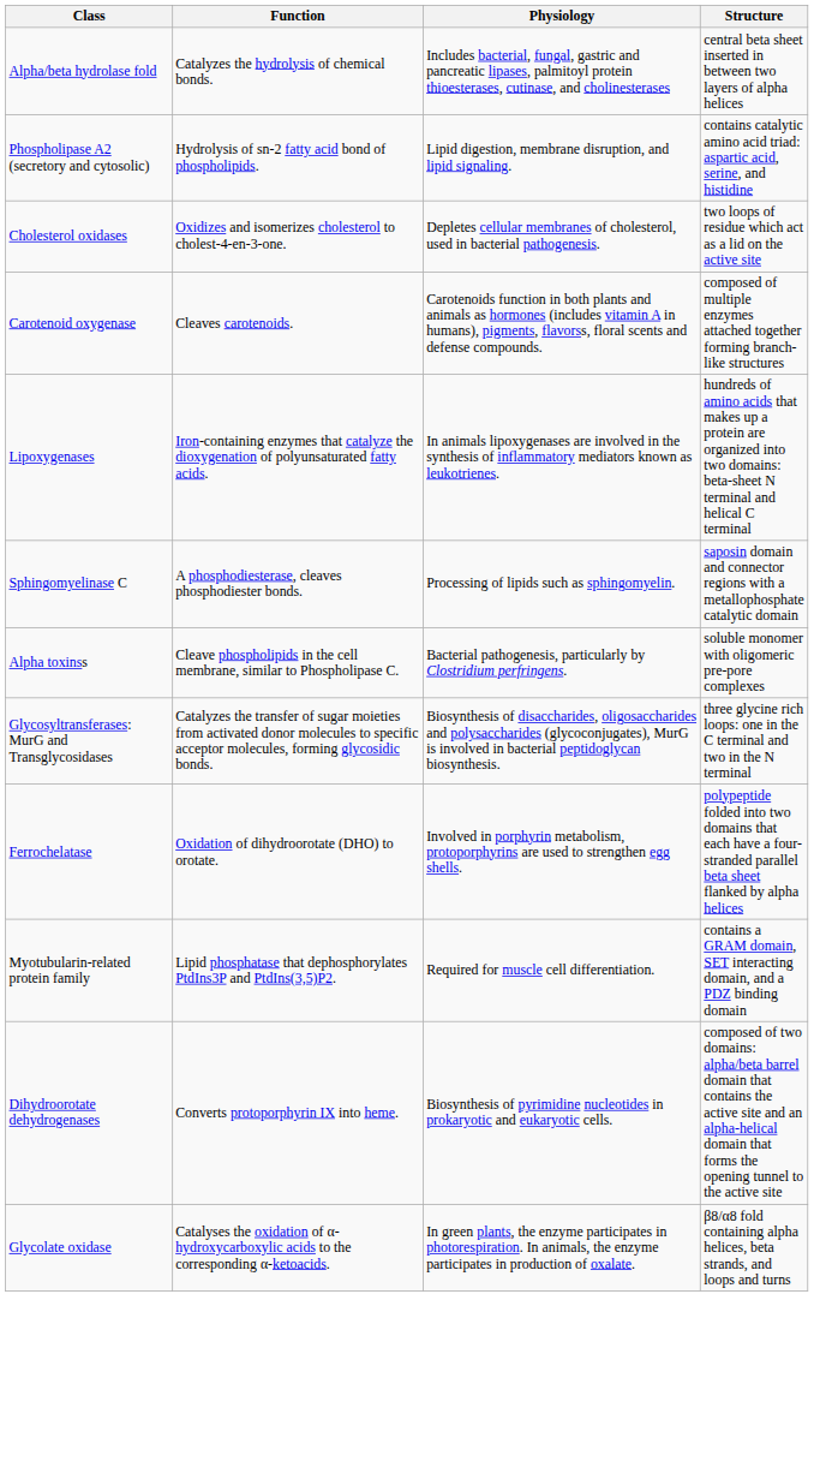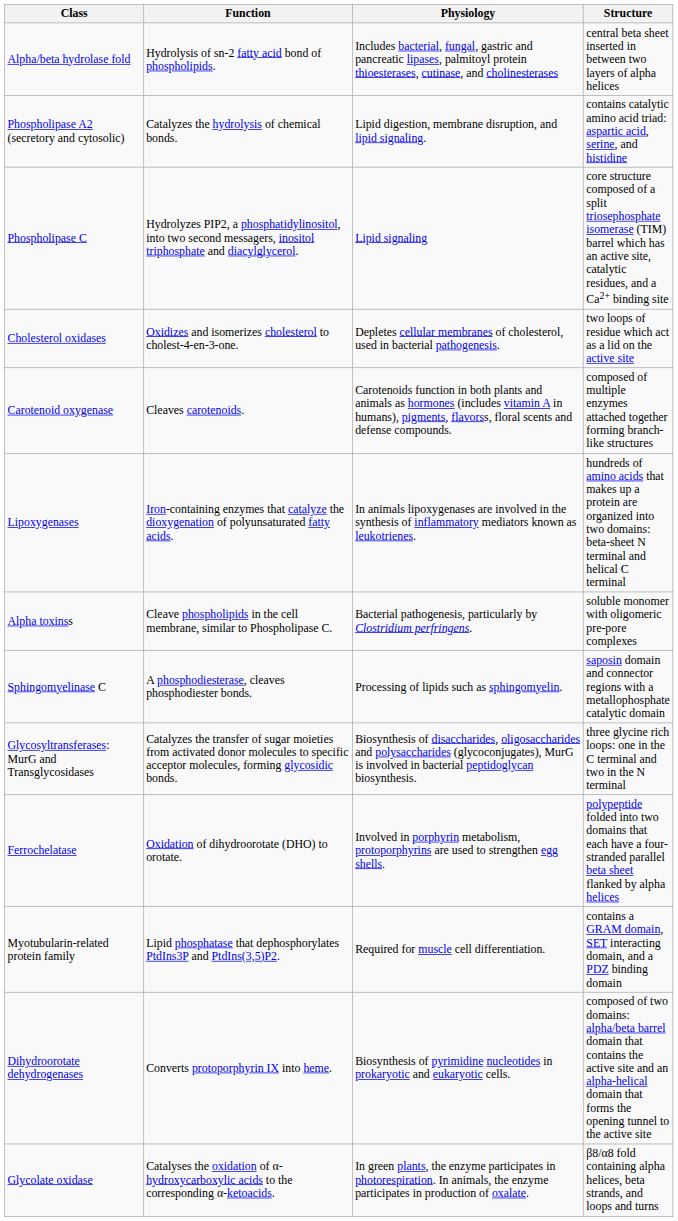 <table class="wikitable" style="margin: 1em auto 1em auto">
 <tr>
 <th width="180">Class</th>
 <th width="275">Function</th>
 <th width="305">Physiology</th>
 <th width="50">Structure</th>
 </tr>
 <tr>
 <td><a href='#'>Alpha/beta hydrolase fold</a></td>
-<td>Catalyzes the <a href='#'>hydrolysis</a> of chemical bonds.</td>
+<td>Hydrolysis of sn-2 <a href='#'>fatty acid</a> bond of <a href='#'>phospholipids</a>.</td>
 <td>Includes <a href='#'>bacterial</a>, <a href='#'>fungal</a>, gastric and pancreatic <a href='#'>lipases</a>, palmitoyl protein <a href='#'>thioesterases</a>, <a href='#'>cutinase</a>, and <a href='#'>cholinesterases</a></td>
 <td>central beta sheet inserted in between two layers of alpha helices</td>
 </tr>
 <tr>
 <td><a href='#'>Phospholipase A2</a> (secretory and cytosolic)</td>
-<td>Hydrolysis of sn-2 <a href='#'>fatty acid</a> bond of <a href='#'>phospholipids</a>.</td>
+<td>Catalyzes the <a href='#'>hydrolysis</a> of chemical bonds.</td>
 <td>Lipid digestion, membrane disruption, and <a href='#'>lipid signaling</a>.</td>
 <td>contains catalytic amino acid triad: <a href='#'>aspartic acid</a>, <a href='#'>serine</a>, and <a href='#'>histidine</a></td>
+</tr>
+<tr>
+<td><a href='#'>Phospholipase C</a></td>
+<td>Hydrolyzes PIP2, a <a href='#'>phosphatidylinositol</a>, into two second messagers, <a href='#'>inositol triphosphate</a> and <a href='#'>diacylglycerol</a>.</td>
+<td><a href='#'>Lipid signaling</a></td>
+<td>core structure composed of a split <a href='#'>triosephosphate isomerase</a> (TIM) barrel which has an active site, catalytic residues, and a Ca<sup>2+</sup> binding site </td>
 </tr>
 <tr>
 <td><a href='#'>Cholesterol oxidases</a></td>
 <td><a href='#'>Oxidizes</a> and isomerizes <a href='#'>cholesterol</a> to cholest-4-en-3-one.</td>
 <td>Depletes <a href='#'>cellular membranes</a> of cholesterol, used in bacterial <a href='#'>pathogenesis</a>.</td>
 <td>two loops of residue which act as a lid on the <a href='#'>active site</a></td>
 </tr>
 <tr>
 <td><a href='#'>Carotenoid oxygenase</a></td>
 <td>Cleaves <a href='#'>carotenoids</a>.</td>
 <td>Carotenoids function in both plants and animals as <a href='#'>hormones</a> (includes <a href='#'>vitamin A</a> in humans), <a href='#'>pigments</a>, <a href='#'>flavors</a>s, floral scents and defense compounds.</td>
 <td>composed of multiple enzymes attached together forming branch-like structures</td>
 </tr>
 <tr>
 <td><a href='#'>Lipoxygenases</a></td>
 <td><a href='#'>Iron</a>-containing enzymes that <a href='#'>catalyze</a> the <a href='#'>dioxygenation</a> of polyunsaturated <a href='#'>fatty acids</a>.</td>
 <td>In animals lipoxygenases are involved in the synthesis of <a href='#'>inflammatory</a> mediators known as <a href='#'>leukotrienes</a>.</td>
 <td>hundreds of <a href='#'>amino acids</a> that makes up a protein are organized into two domains: beta-sheet N terminal and helical C terminal</td>
 </tr>
 <tr>
+<td><a href='#'>Alpha toxins</a>s</td>
+<td>Cleave <a href='#'>phospholipids</a> in the cell membrane, similar to Phospholipase C.</td>
+<td>Bacterial pathogenesis, particularly by <em><a href='#'>Clostridium perfringens</a></em>.</td>
+<td>soluble monomer with oligomeric pre-pore complexes</td>
+</tr>
+<tr>
 <td><a href='#'>Sphingomyelinase</a> C</td>
 <td>A <a href='#'>phosphodiesterase</a>, cleaves phosphodiester bonds.</td>
 <td>Processing of lipids such as <a href='#'>sphingomyelin</a>.</td>
 <td><a href='#'>saposin</a> domain and connector regions with a metallophosphate catalytic domain </td>
-</tr>
-<tr>
-<td><a href='#'>Alpha toxins</a>s</td>
-<td>Cleave <a href='#'>phospholipids</a> in the cell membrane, similar to Phospholipase C.</td>
-<td>Bacterial pathogenesis, particularly by <em><a href='#'>Clostridium perfringens</a></em>.</td>
-<td>soluble monomer with oligomeric pre-pore complexes</td>
 </tr>
 <tr>
 <td><a href='#'>Glycosyltransferases</a>: MurG and Transglycosidases</td>
 <td>Catalyzes the transfer of sugar moieties from activated donor molecules to specific acceptor molecules, forming <a href='#'>glycosidic</a> bonds.</td>
 <td>Biosynthesis of <a href='#'>disaccharides</a>, <a href='#'>oligosaccharides</a> and <a href='#'>polysaccharides</a> (glycoconjugates), MurG is involved in bacterial <a href='#'>peptidoglycan</a> biosynthesis.</td>
 <td>three glycine rich loops: one in the C terminal and two in the N terminal </td>
 </tr>
 <tr>
 <td><a href='#'>Ferrochelatase</a></td>
 <td><a href='#'>Oxidation</a> of dihydroorotate (DHO) to orotate.</td>
 <td>Involved in <a href='#'>porphyrin</a> metabolism, <a href='#'>protoporphyrins</a> are used to strengthen <a href='#'>egg shells</a>.</td>
 <td><a href='#'>polypeptide</a> folded into two domains that each have a four-stranded parallel <a href='#'>beta sheet</a> flanked by alpha <a href='#'>helices</a></td>
 </tr>
 <tr>
 <td>Myotubularin-related protein family</td>
 <td>Lipid <a href='#'>phosphatase</a> that dephosphorylates <a href='#'>PtdIns3P</a> and <a href='#'>PtdIns(3,5)P2</a>.</td>
 <td>Required for <a href='#'>muscle</a> cell differentiation.</td>
 <td>contains a <a href='#'>GRAM domain</a>, <a href='#'>SET</a> interacting domain, and a <a href='#'>PDZ</a> binding domain</td>
 </tr>
 <tr>
 <td><a href='#'>Dihydroorotate dehydrogenases</a></td>
 <td>Converts <a href='#'>protoporphyrin IX</a> into <a href='#'>heme</a>.</td>
 <td>Biosynthesis of <a href='#'>pyrimidine</a> <a href='#'>nucleotides</a> in <a href='#'>prokaryotic</a> and <a href='#'>eukaryotic</a> cells.</td>
 <td>composed of two domains: <a href='#'>alpha/beta barrel</a> domain that contains the active site and an <a href='#'>alpha-helical</a> domain that forms the opening tunnel to the active site </td>
 </tr>
 <tr>
 <td><a href='#'>Glycolate oxidase</a></td>
 <td>Catalyses the <a href='#'>oxidation</a> of α-<a href='#'>hydroxycarboxylic acids</a> to the corresponding α-<a href='#'>ketoacids</a>.</td>
 <td>In green <a href='#'>plants</a>, the enzyme participates in <a href='#'>photorespiration</a>. In animals, the enzyme participates in production of <a href='#'>oxalate</a>.</td>
 <td>β8/α8 fold containing alpha helices, beta strands, and loops and turns</td>
 </tr>
 </table>
